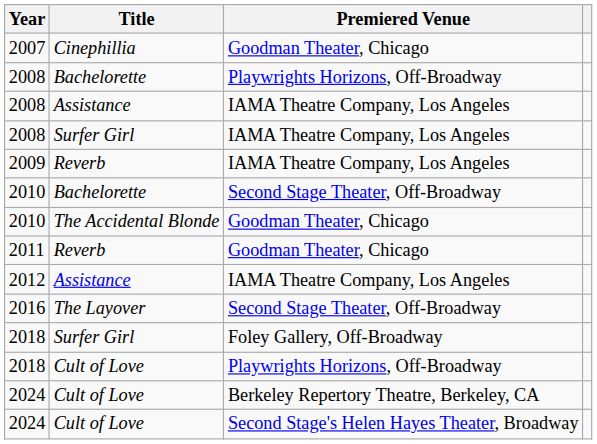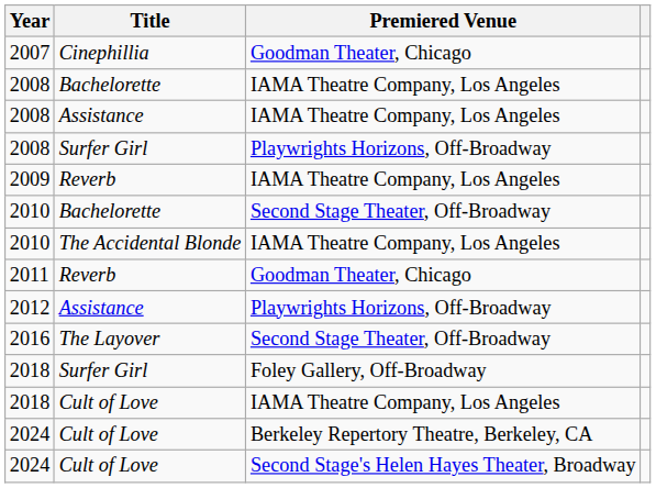 <table class="wikitable">
 <tr>
 <th>Year</th>
 <th scope="col">Title</th>
 <th class="unsortable">Premiered Venue</th>
 <th></th>
 </tr>
 <tr>
 <td>2007</td>
 <td><em>Cinephillia</em></td>
 <td><a href='#'>Goodman Theater</a>, Chicago</td>
 <td></td>
 </tr>
 <tr>
 <td>2008</td>
 <td><em>Bachelorette</em></td>
-<td><a href='#'>Playwrights Horizons</a>, Off-Broadway</td>
+<td>IAMA Theatre Company, Los Angeles</td>
 <td></td>
 </tr>
 <tr>
 <td>2008</td>
 <td><em>Assistance</em></td>
 <td>IAMA Theatre Company, Los Angeles</td>
 <td></td>
 </tr>
 <tr>
 <td>2008</td>
 <td><em>Surfer Girl</em></td>
-<td>IAMA Theatre Company, Los Angeles</td>
+<td><a href='#'>Playwrights Horizons</a>, Off-Broadway</td>
 <td></td>
 </tr>
 <tr>
 <td>2009</td>
 <td><em>Reverb</em></td>
 <td>IAMA Theatre Company, Los Angeles</td>
 <td></td>
 </tr>
 <tr>
 <td>2010</td>
 <td><em>Bachelorette</em></td>
 <td><a href='#'>Second Stage Theater</a>, Off-Broadway</td>
 <td></td>
 </tr>
 <tr>
 <td>2010</td>
 <td><em>The Accidental Blonde</em></td>
-<td><a href='#'>Goodman Theater</a>, Chicago</td>
+<td>IAMA Theatre Company, Los Angeles</td>
 <td></td>
 </tr>
 <tr>
 <td>2011</td>
 <td><em>Reverb</em></td>
 <td><a href='#'>Goodman Theater</a>, Chicago</td>
 <td></td>
 </tr>
 <tr>
 <td>2012</td>
 <td><em><a href='#'>Assistance</a></em></td>
-<td>IAMA Theatre Company, Los Angeles</td>
+<td><a href='#'>Playwrights Horizons</a>, Off-Broadway</td>
 <td></td>
 </tr>
 <tr>
 <td>2016</td>
 <td><em>The Layover</em></td>
 <td><a href='#'>Second Stage Theater</a>, Off-Broadway</td>
 <td></td>
 </tr>
 <tr>
 <td>2018</td>
 <td><em>Surfer Girl</em></td>
 <td>Foley Gallery, Off-Broadway</td>
 <td></td>
 </tr>
 <tr>
 <td>2018</td>
 <td><em>Cult of Love</em></td>
-<td><a href='#'>Playwrights Horizons</a>, Off-Broadway</td>
+<td>IAMA Theatre Company, Los Angeles</td>
 <td></td>
 </tr>
 <tr>
 <td>2024</td>
 <td><em>Cult of Love</em></td>
 <td>Berkeley Repertory Theatre, Berkeley, CA</td>
 <td></td>
 </tr>
 <tr>
 <td>2024</td>
 <td><em>Cult of Love</em></td>
 <td><a href='#'>Second Stage's Helen Hayes Theater</a>, Broadway</td>
 <td></td>
 </tr>
 </table>
